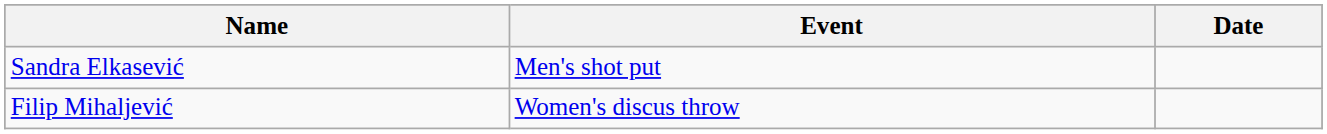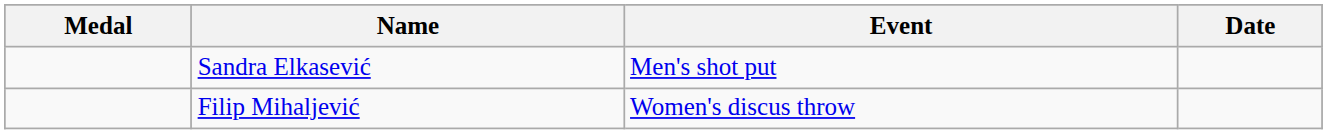 <table class="wikitable" style="font-size:90%" width=60%>
 <tr>
+<th>Medal</th>
 <th>Name</th>
 <th>Event</th>
 <th>Date</th>
 </tr>
 <tr>
+<td></td>
 <td><a href='#'>Sandra Elkasević</a></td>
 <td><a href='#'>Men's shot put</a></td>
 <td></td>
 </tr>
 <tr>
+<td></td>
 <td><a href='#'>Filip Mihaljević</a></td>
 <td><a href='#'>Women's discus throw</a></td>
 <td></td>
 </tr>
 </table>
